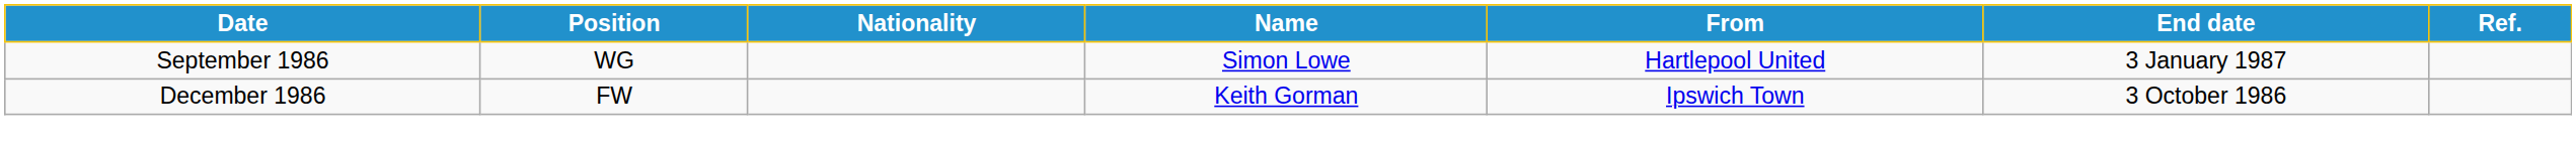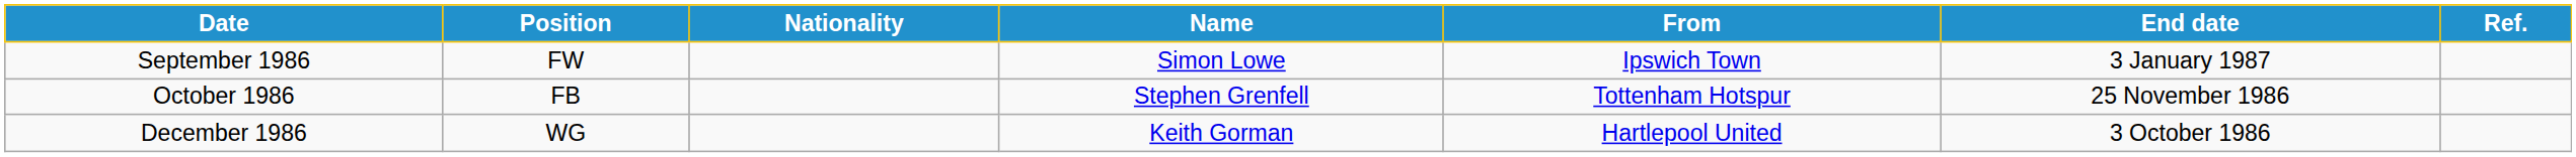 <table class="wikitable" style="text-align:center; font-size:90%; width:100%;">
 <tr>
 <th style="background:#2191CC; color:white; border:1px solid #F7C408; text-align:center;">Date</th>
 <th style="background:#2191CC; color:white; border:1px solid #F7C408; text-align:center;">Position</th>
 <th style="background:#2191CC; color:white; border:1px solid #F7C408; text-align:center;">Nationality</th>
 <th style="background:#2191CC; color:white; border:1px solid #F7C408; text-align:center;">Name</th>
 <th style="background:#2191CC; color:white; border:1px solid #F7C408; text-align:center;">From</th>
 <th style="background:#2191CC; color:white; border:1px solid #F7C408; text-align:center;">End date</th>
 <th style="background:#2191CC; color:white; border:1px solid #F7C408; text-align:center;">Ref.</th>
 </tr>
 <tr>
 <td>September 1986</td>
-<td>WG</td>
+<td>FW</td>
 <td></td>
 <td><a href='#'>Simon Lowe</a></td>
-<td> <a href='#'>Hartlepool United</a></td>
+<td> <a href='#'>Ipswich Town</a></td>
 <td>3 January 1987</td>
 <td></td>
 </tr>
 <tr>
+<td>October 1986</td>
+<td>FB</td>
+<td></td>
+<td><a href='#'>Stephen Grenfell</a></td>
+<td> <a href='#'>Tottenham Hotspur</a></td>
+<td>25 November 1986</td>
+<td></td>
+</tr>
+<tr>
 <td>December 1986</td>
-<td>FW</td>
+<td>WG</td>
 <td></td>
 <td><a href='#'>Keith Gorman</a></td>
-<td> <a href='#'>Ipswich Town</a></td>
+<td> <a href='#'>Hartlepool United</a></td>
 <td>3 October 1986</td>
 <td></td>
 </tr>
 </table>
